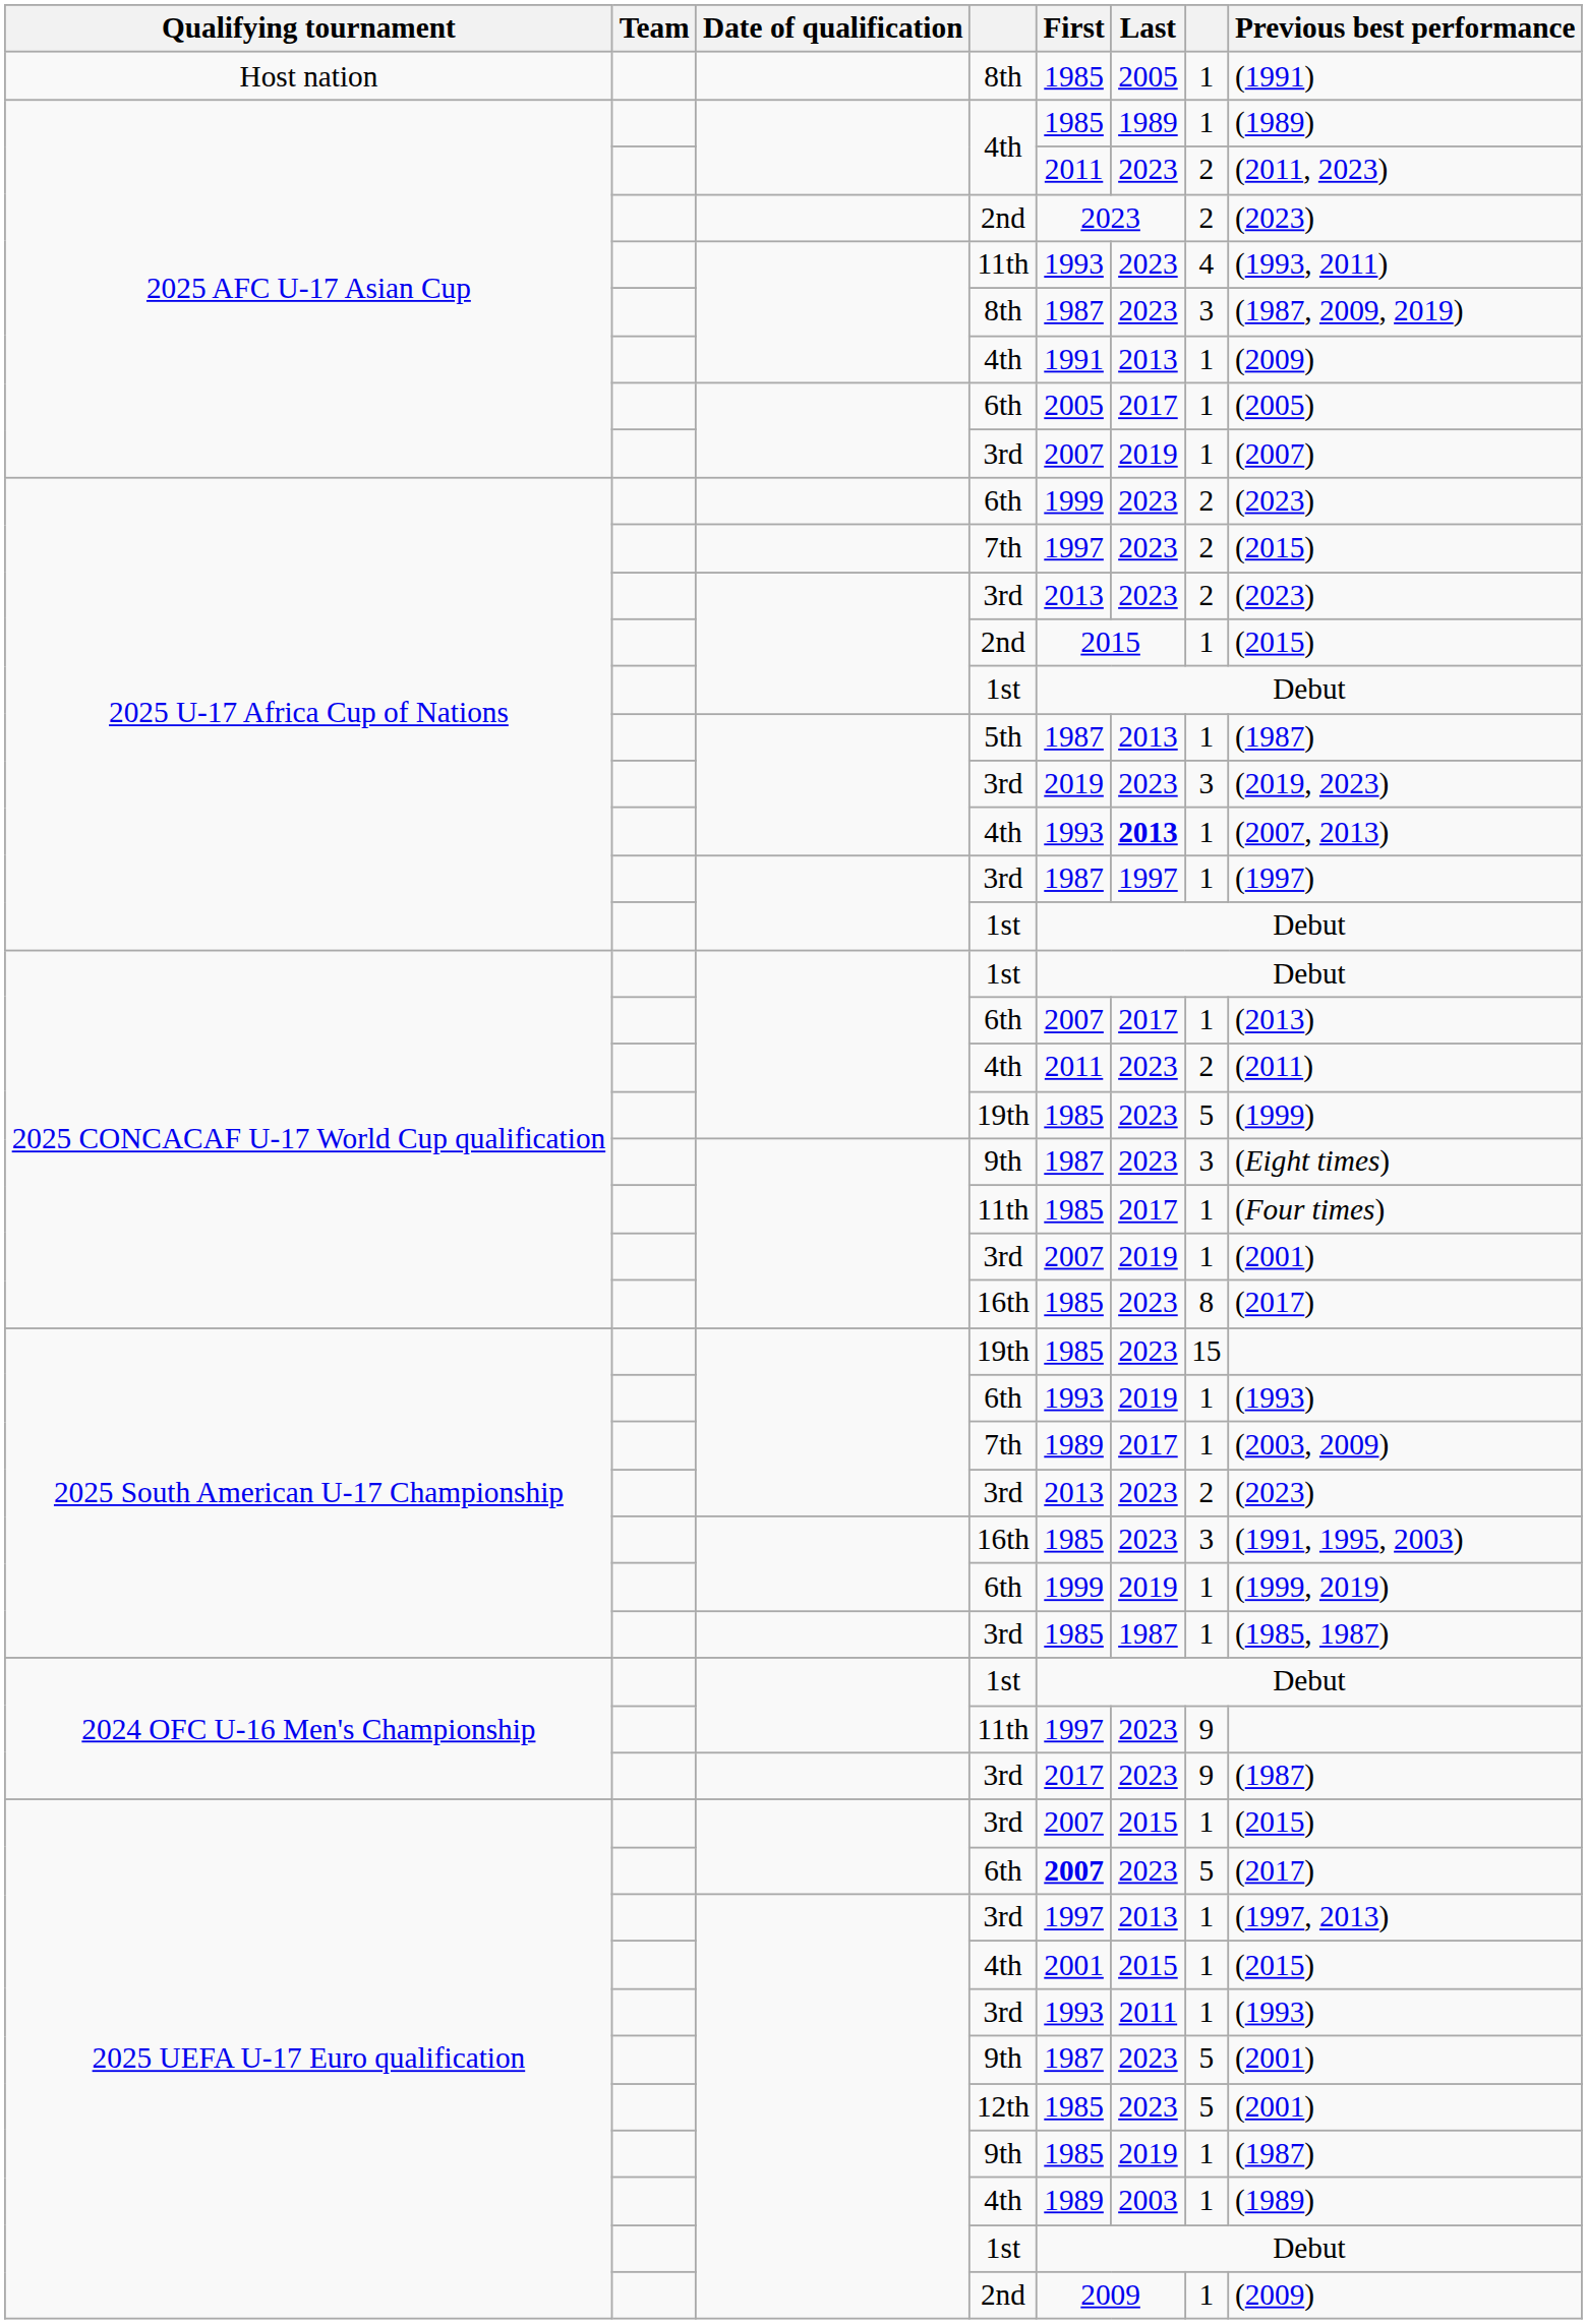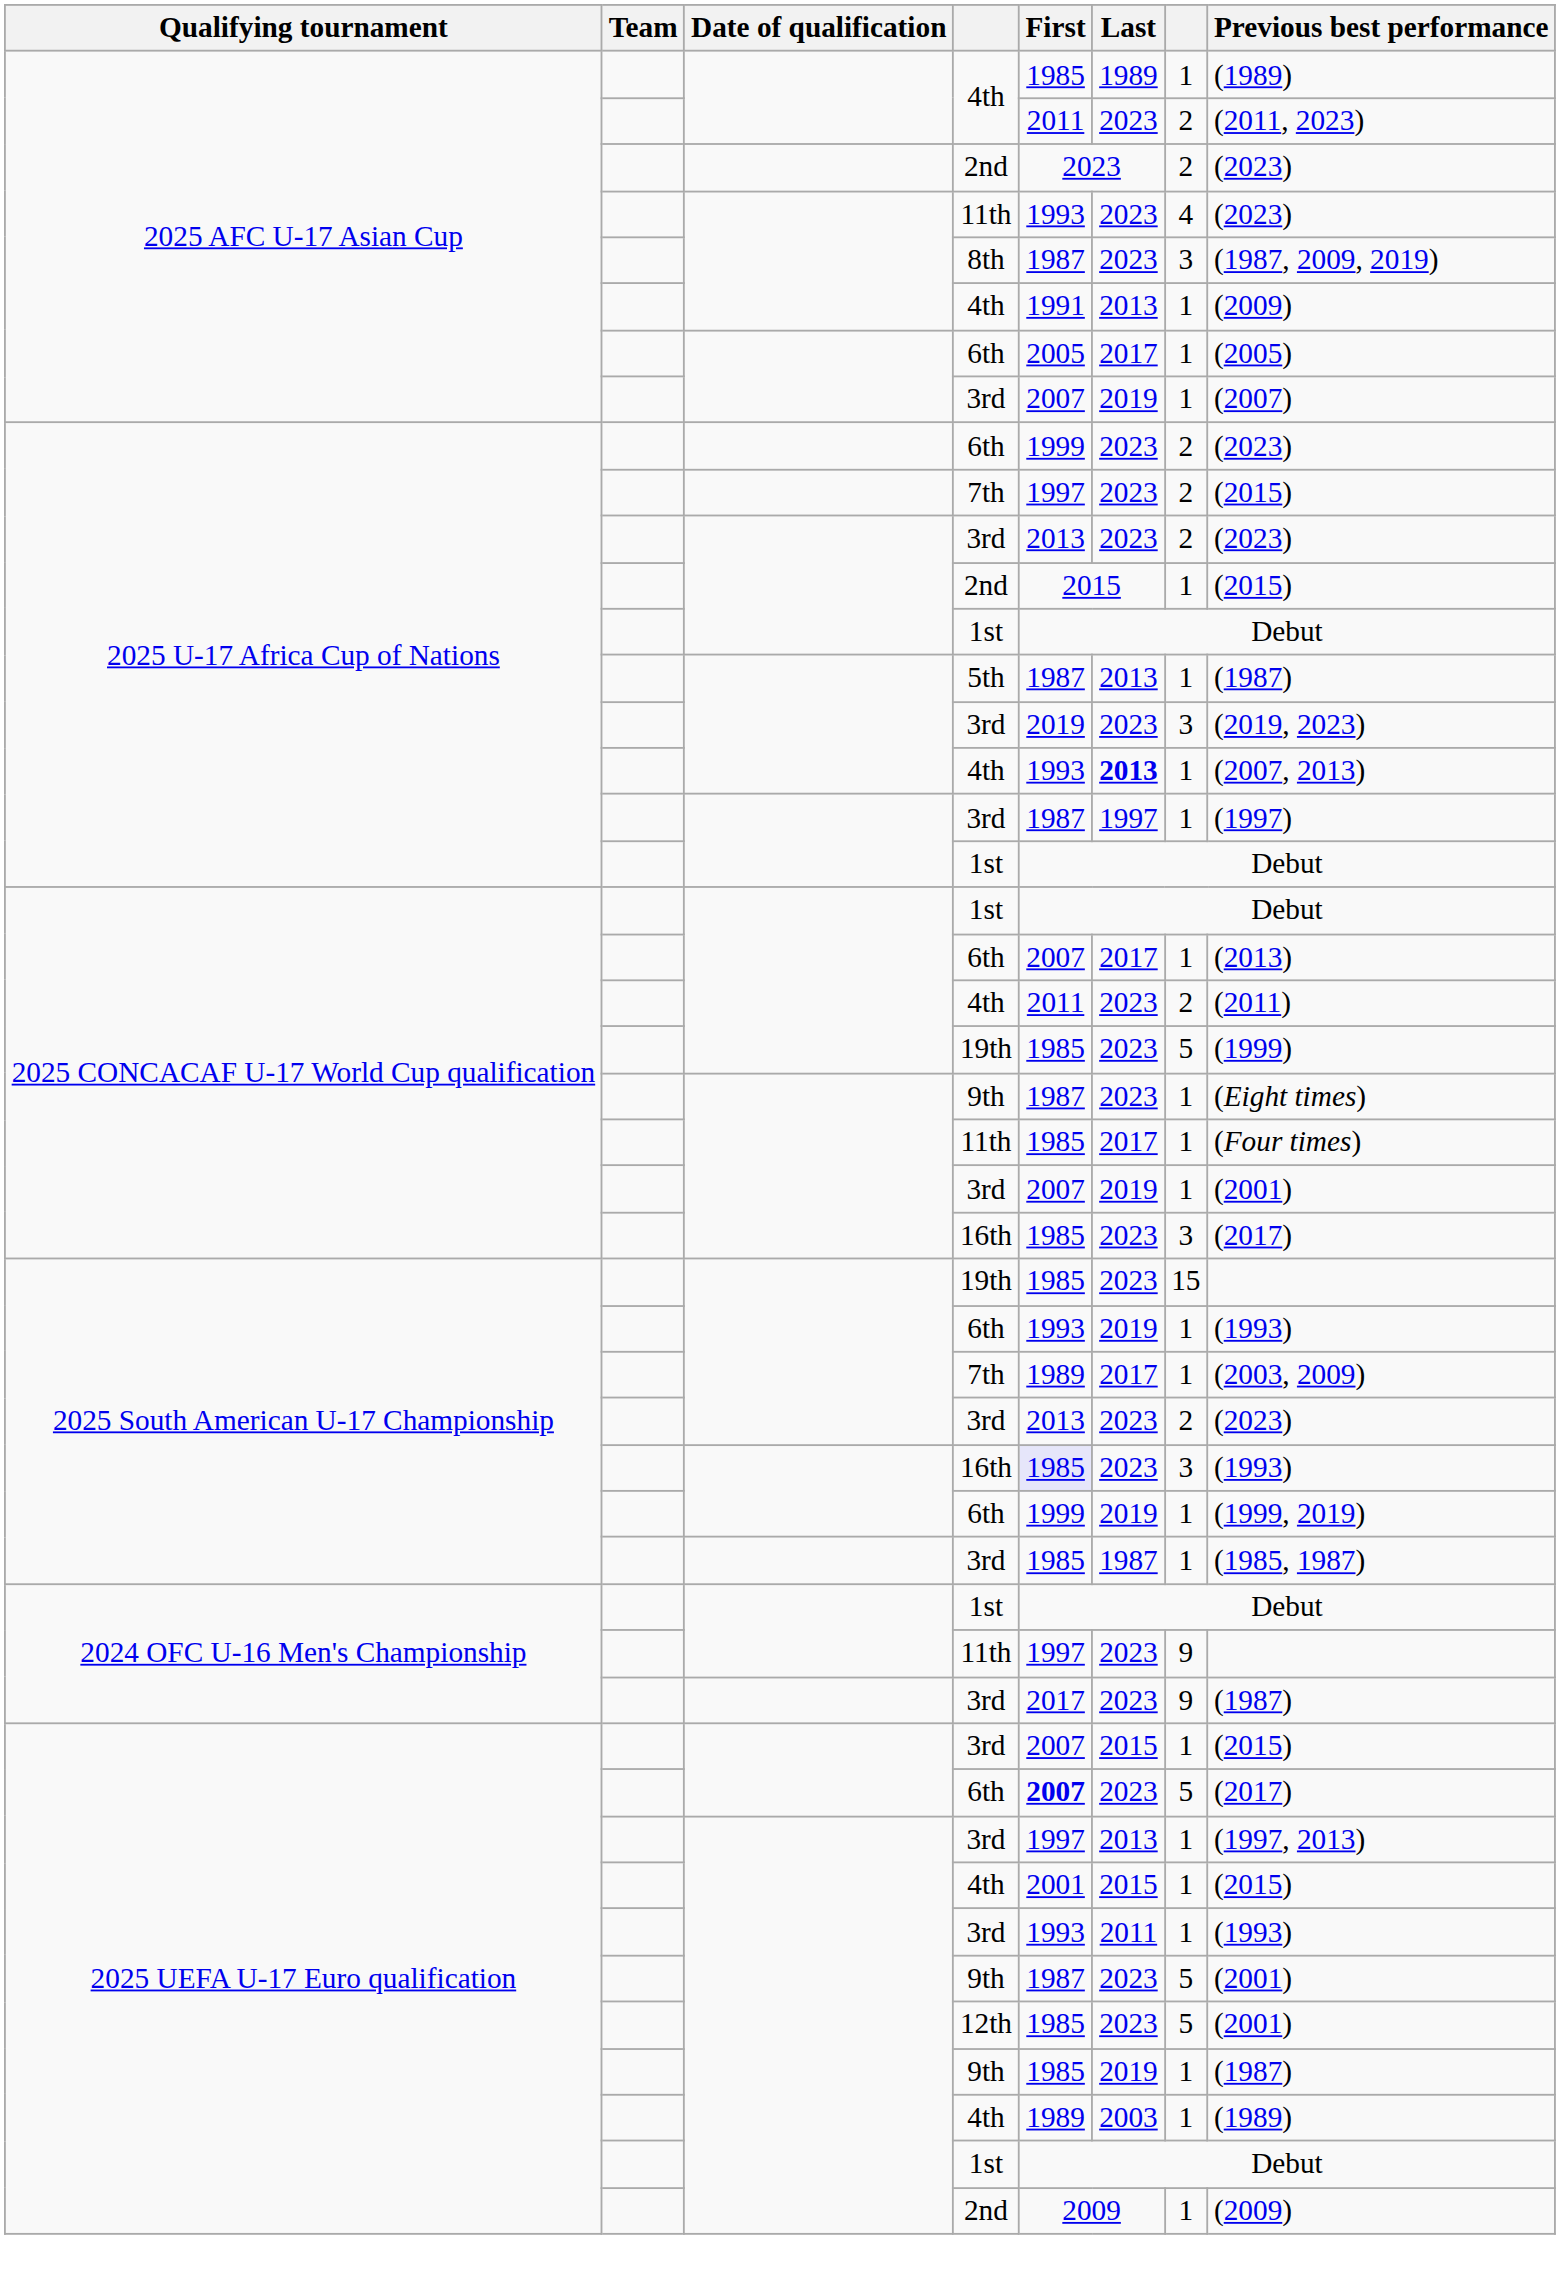 <table class="wikitable sortable">
 <tr>
 <th>Qualifying tournament</th>
 <th>Team</th>
 <th>Date of qualification</th>
 <th></th>
 <th>First</th>
 <th>Last</th>
 <th></th>
 <th>Previous best performance</th>
-</tr>
-<tr>
-<td align="center">Host nation</td>
-<td></td>
-<td align="center"></td>
-<td align="center">8th</td>
-<td align="center"><a href='#'>1985</a></td>
-<td align="center"><a href='#'>2005</a></td>
-<td align=center>1</td>
-<td> (<a href='#'>1991</a>)</td>
 </tr>
 <tr>
 <td rowspan=8 align="center"><a href='#'>2025 AFC U-17 Asian Cup</a></td>
 <td></td>
 <td rowspan="2"align="center"></td>
 <td rowspan="2"align="center">4th</td>
 <td align="center"><a href='#'>1985</a></td>
 <td align="center"><a href='#'>1989</a></td>
 <td align=center>1</td>
 <td><strong></strong> (<a href='#'>1989</a>)</td>
 </tr>
 <tr>
 <td></td>
 <td align="center"><a href='#'>2011</a></td>
 <td align="center"><a href='#'>2023</a></td>
 <td align=center>2</td>
 <td> (<a href='#'>2011</a>, <a href='#'>2023</a>)</td>
 </tr>
 <tr>
 <td></td>
 <td align="center"></td>
 <td align="center">2nd</td>
 <td colspan=2 align="center"><a href='#'>2023</a></td>
 <td align=center>2</td>
 <td> (<a href='#'>2023</a>)</td>
 </tr>
 <tr>
 <td></td>
 <td rowspan="3" align="center"></td>
 <td align="center">11th</td>
 <td align="center"><a href='#'>1993</a></td>
 <td align="center"><a href='#'>2023</a></td>
 <td align="center">4</td>
-<td> (<a href='#'>1993</a>, <a href='#'>2011</a>)</td>
+<td> (<a href='#'>2023</a>)</td>
 </tr>
 <tr>
 <td></td>
 <td align="center">8th</td>
 <td align="center"><a href='#'>1987</a></td>
 <td align="center"><a href='#'>2023</a></td>
 <td align="center">3</td>
 <td> (<a href='#'>1987</a>, <a href='#'>2009</a>, <a href='#'>2019</a>)</td>
 </tr>
 <tr>
 <td></td>
 <td align="center">4th</td>
 <td align="center"><a href='#'>1991</a></td>
 <td align="center"><a href='#'>2013</a></td>
 <td align="center">1</td>
 <td> (<a href='#'>2009</a>)</td>
 </tr>
 <tr>
 <td></td>
 <td rowspan="2" align="center"></td>
 <td align="center">6th</td>
 <td align="center"><a href='#'>2005</a></td>
 <td align="center"><a href='#'>2017</a></td>
 <td align="center">1</td>
 <td> (<a href='#'>2005</a>)</td>
 </tr>
 <tr>
 <td></td>
 <td align="center">3rd</td>
 <td align="center"><a href='#'>2007</a></td>
 <td align="center"><a href='#'>2019</a></td>
 <td align="center">1</td>
 <td> (<a href='#'>2007</a>)</td>
 </tr>
 <tr>
 <td rowspan=10 align="center"><a href='#'>2025 U-17 Africa Cup of Nations</a></td>
 <td></td>
 <td align="center"></td>
 <td align="center">6th</td>
 <td align="center"><a href='#'>1999</a></td>
 <td align="center"><a href='#'>2023</a></td>
 <td align="center">2</td>
 <td> (<a href='#'>2023</a>)</td>
 </tr>
 <tr>
 <td></td>
 <td align="center"></td>
 <td align="center">7th</td>
 <td align="center"><a href='#'>1997</a></td>
 <td align="center"><a href='#'>2023</a></td>
 <td align="center">2</td>
 <td> (<a href='#'>2015</a>)</td>
 </tr>
 <tr>
 <td></td>
 <td rowspan="3"align="center"></td>
 <td align="center">3rd</td>
 <td align="center"><a href='#'>2013</a></td>
 <td align="center"><a href='#'>2023</a></td>
 <td align="center">2</td>
 <td> (<a href='#'>2023</a>)</td>
 </tr>
 <tr>
 <td></td>
 <td align="center">2nd</td>
 <td colspan="2"align="center"><a href='#'>2015</a></td>
 <td align="center">1</td>
 <td> (<a href='#'>2015</a>)</td>
 </tr>
 <tr>
 <td></td>
 <td align="center">1st</td>
 <td colspan="4"align="center">Debut</td>
 </tr>
 <tr>
 <td></td>
 <td rowspan=3 align="center"></td>
 <td align="center">5th</td>
 <td align="center"><a href='#'>1987</a></td>
 <td align="center"><a href='#'>2013</a></td>
 <td align="center">1</td>
 <td> (<a href='#'>1987</a>)</td>
 </tr>
 <tr>
 <td></td>
 <td align="center">3rd</td>
 <td align="center"><a href='#'>2019</a></td>
 <td align="center"><a href='#'>2023</a></td>
 <td align="center">3</td>
 <td> (<a href='#'>2019</a>, <a href='#'>2023</a>)</td>
 </tr>
 <tr>
 <td></td>
 <td align="center">4th</td>
 <td align="center"><a href='#'>1993</a></td>
 <td align="center"><strong><a href='#'>2013</a></strong></td>
 <td align="center">1</td>
 <td> (<a href='#'>2007</a>, <a href='#'>2013</a>)</td>
 </tr>
 <tr>
 <td></td>
 <td rowspan=2 align="center"></td>
 <td align="center">3rd</td>
 <td align="center"><a href='#'>1987</a></td>
 <td align="center"><a href='#'>1997</a></td>
 <td align=center>1</td>
 <td> (<a href='#'>1997</a>)</td>
 </tr>
 <tr>
 <td></td>
 <td align=center>1st</td>
 <td align="center" colspan=4>Debut</td>
 </tr>
 <tr>
 <td rowspan=8 align="center"><a href='#'>2025 CONCACAF U-17 World Cup qualification</a></td>
 <td></td>
 <td rowspan=4 align="center"></td>
 <td align=center>1st</td>
 <td align="center" colspan=4>Debut</td>
 </tr>
 <tr>
 <td></td>
 <td align=center>6th</td>
 <td align=center><a href='#'>2007</a></td>
 <td align=center><a href='#'>2017</a></td>
 <td align=center>1</td>
 <td> (<a href='#'>2013</a>)</td>
 </tr>
 <tr>
 <td></td>
 <td align=center>4th</td>
 <td align=center><a href='#'>2011</a></td>
 <td align=center><a href='#'>2023</a></td>
 <td align=center>2</td>
 <td> (<a href='#'>2011</a>)</td>
 </tr>
 <tr>
 <td></td>
 <td align=center>19th</td>
 <td align=center><a href='#'>1985</a></td>
 <td align=center><a href='#'>2023</a></td>
 <td align=center>5</td>
 <td> (<a href='#'>1999</a>)</td>
 </tr>
 <tr>
 <td></td>
 <td rowspan=4 align="center"></td>
 <td align=center>9th</td>
 <td align=center><a href='#'>1987</a></td>
 <td align=center><a href='#'>2023</a></td>
-<td align=center>3</td>
+<td align=center>1</td>
 <td> (<em>Eight times</em>)</td>
 </tr>
 <tr>
 <td></td>
 <td align=center>11th</td>
 <td align=center><a href='#'>1985</a></td>
 <td align=center><a href='#'>2017</a></td>
 <td align=center>1</td>
 <td {{nowrap> (<em>Four times</em>)</td>
 </tr>
 <tr>
 <td></td>
 <td align=center>3rd</td>
 <td align=center><a href='#'>2007</a></td>
 <td align=center><a href='#'>2019</a></td>
 <td align=center>1</td>
 <td> (<a href='#'>2001</a>)</td>
 </tr>
 <tr>
 <td></td>
 <td align=center>16th</td>
 <td align=center><a href='#'>1985</a></td>
 <td align=center><a href='#'>2023</a></td>
-<td align=center>8</td>
+<td align=center>3</td>
 <td><strong></strong> (<a href='#'>2017</a>)</td>
 </tr>
 <tr>
 <td rowspan=7 align="center"><a href='#'>2025 South American U-17 Championship</a></td>
 <td></td>
 <td rowspan=4 align="center"></td>
 <td align="center">19th</td>
 <td align="center"><a href='#'>1985</a></td>
 <td align="center"><a href='#'>2023</a></td>
 <td align="center">15</td>
 <td></td>
 </tr>
 <tr>
 <td></td>
 <td align="center">6th</td>
 <td align="center"><a href='#'>1993</a></td>
 <td align="center"><a href='#'>2019</a></td>
 <td align="center">1</td>
 <td> (<a href='#'>1993</a>)</td>
 </tr>
 <tr>
 <td></td>
 <td align="center">7th</td>
 <td align="center"><a href='#'>1989</a></td>
 <td align="center"><a href='#'>2017</a></td>
 <td align="center">1</td>
 <td> (<a href='#'>2003</a>, <a href='#'>2009</a>)</td>
 </tr>
 <tr>
 <td></td>
 <td align="center">3rd</td>
 <td align="center"><a href='#'>2013</a></td>
 <td align="center"><a href='#'>2023</a></td>
 <td align="center">2</td>
 <td> (<a href='#'>2023</a>)</td>
 </tr>
 <tr>
 <td></td>
 <td rowspan=2 align="center"></td>
 <td align=center>16th</td>
-<td align="center"><a href='#'>1985</a></td>
+<td align="center" style="background: lavender;"><a href='#'>1985</a></td>
 <td align="center"><a href='#'>2023</a></td>
 <td align="center">3</td>
-<td> (<a href='#'>1991</a>, <a href='#'>1995</a>, <a href='#'>2003</a>)</td>
+<td> (<a href='#'>1993</a>)</td>
 </tr>
 <tr>
 <td></td>
 <td align="center">6th</td>
 <td align="center"><a href='#'>1999</a></td>
 <td align="center"><a href='#'>2019</a></td>
 <td align="center">1</td>
 <td> (<a href='#'>1999</a>, <a href='#'>2019</a>)</td>
 </tr>
 <tr>
 <td></td>
 <td align="center"></td>
 <td align="center">3rd</td>
 <td align="center"><a href='#'>1985</a></td>
 <td align="center"><a href='#'>1987</a></td>
 <td align="center">1</td>
 <td> (<a href='#'>1985</a>, <a href='#'>1987</a>)</td>
 </tr>
 <tr>
 <td rowspan=3 align="center"><a href='#'>2024 OFC U-16 Men's Championship</a></td>
 <td></td>
 <td rowspan=2 align="center"></td>
 <td align=center>1st</td>
 <td align="center" colspan=4>Debut</td>
 </tr>
 <tr>
 <td></td>
 <td align=center>11th</td>
 <td align=center><a href='#'>1997</a></td>
 <td align=center><a href='#'>2023</a></td>
 <td align=center>9</td>
 <td></td>
 </tr>
 <tr>
 <td></td>
 <td align="center"></td>
 <td align=center>3rd</td>
 <td align=center><a href='#'>2017</a></td>
 <td align=center><a href='#'>2023</a></td>
 <td align=center>9</td>
 <td> (<a href='#'>1987</a>)</td>
 </tr>
 <tr>
 <td rowspan=11 align="center"><a href='#'>2025 UEFA U-17 Euro qualification</a></td>
 <td></td>
 <td rowspan=2 align="center"></td>
 <td align=center>3rd</td>
 <td align=center><a href='#'>2007</a></td>
 <td align=center><a href='#'>2015</a></td>
 <td align=center>1</td>
 <td> (<a href='#'>2015</a>)</td>
 </tr>
 <tr>
 <td></td>
 <td align=center>6th</td>
 <td align=center><strong><a href='#'>2007</a></strong></td>
 <td align=center><a href='#'>2023</a></td>
 <td align=center>5</td>
 <td><strong></strong> (<a href='#'>2017</a>)</td>
 </tr>
 <tr>
 <td></td>
 <td rowspan=9 align="center"></td>
 <td align="center">3rd</td>
 <td align="center"><a href='#'>1997</a></td>
 <td align="center"><a href='#'>2013</a></td>
 <td align="center">1</td>
 <td> (<a href='#'>1997</a>, <a href='#'>2013</a>)</td>
 </tr>
 <tr>
 <td></td>
 <td align="center">4th</td>
 <td align="center"><a href='#'>2001</a></td>
 <td align="center"><a href='#'>2015</a></td>
 <td align=center>1</td>
 <td> (<a href='#'>2015</a>)</td>
 </tr>
 <tr>
 <td></td>
 <td align="center">3rd</td>
 <td align="center"><a href='#'>1993</a></td>
 <td align="center"><a href='#'>2011</a></td>
 <td align=center>1</td>
 <td> (<a href='#'>1993</a>)</td>
 </tr>
 <tr>
 <td></td>
 <td align="center">9th</td>
 <td align="center"><a href='#'>1987</a></td>
 <td align="center"><a href='#'>2023</a></td>
 <td align="center">5</td>
 <td> (<a href='#'>2001</a>)</td>
 </tr>
 <tr>
 <td></td>
 <td align="center">12th</td>
 <td align="center"><a href='#'>1985</a></td>
 <td align="center"><a href='#'>2023</a></td>
 <td align="center">5</td>
 <td> (<a href='#'>2001</a>)</td>
 </tr>
 <tr>
 <td></td>
 <td align="center">9th</td>
 <td align="center"><a href='#'>1985</a></td>
 <td align="center"><a href='#'>2019</a></td>
 <td align="center">1</td>
 <td> (<a href='#'>1987</a>)</td>
 </tr>
 <tr>
 <td></td>
 <td align="center">4th</td>
 <td align="center"><a href='#'>1989</a></td>
 <td align="center"><a href='#'>2003</a></td>
 <td align="center">1</td>
 <td> (<a href='#'>1989</a>)</td>
 </tr>
 <tr>
 <td></td>
 <td align=center>1st</td>
 <td align="center" colspan=4>Debut</td>
 </tr>
 <tr>
 <td></td>
 <td align="center">2nd</td>
 <td colspan=2 align="center"><a href='#'>2009</a></td>
 <td align="center">1</td>
 <td><strong></strong> (<a href='#'>2009</a>)</td>
 </tr>
 </table>
